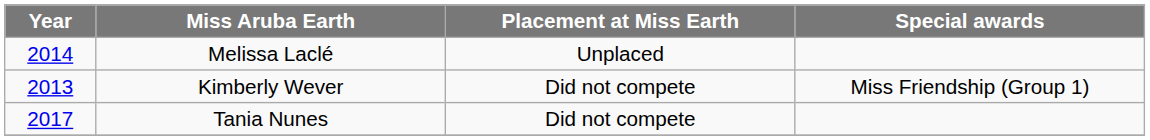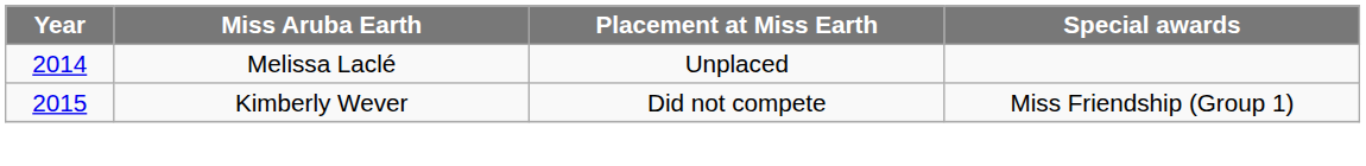 <table class="wikitable sortable" style="font-size: 95%; text-align:center">
 <tr>
 <th width="60" style="background-color:#787878;color:#FFFFFF;">Year</th>
 <th width="250" style="background-color:#787878;color:#FFFFFF;">Miss Aruba Earth</th>
 <th width="250" style="background-color:#787878;color:#FFFFFF;">Placement at Miss Earth</th>
 <th width="250" style="background-color:#787878;color:#FFFFFF;">Special awards</th>
 </tr>
 <tr>
 <td><a href='#'>2014</a></td>
 <td>Melissa Laclé</td>
 <td>Unplaced</td>
 <td></td>
 </tr>
 <tr>
-<td><a href='#'>2013</a></td>
+<td><a href='#'>2015</a></td>
 <td>Kimberly Wever</td>
 <td>Did not compete</td>
 <td> Miss Friendship (Group 1)</td>
 </tr>
 <tr>
-<td><a href='#'>2017</a></td>
-<td>Tania Nunes</td>
-<td>Did not compete</td>
-<td></td>
-</tr>
-<tr>
 </tr>
 </table>
